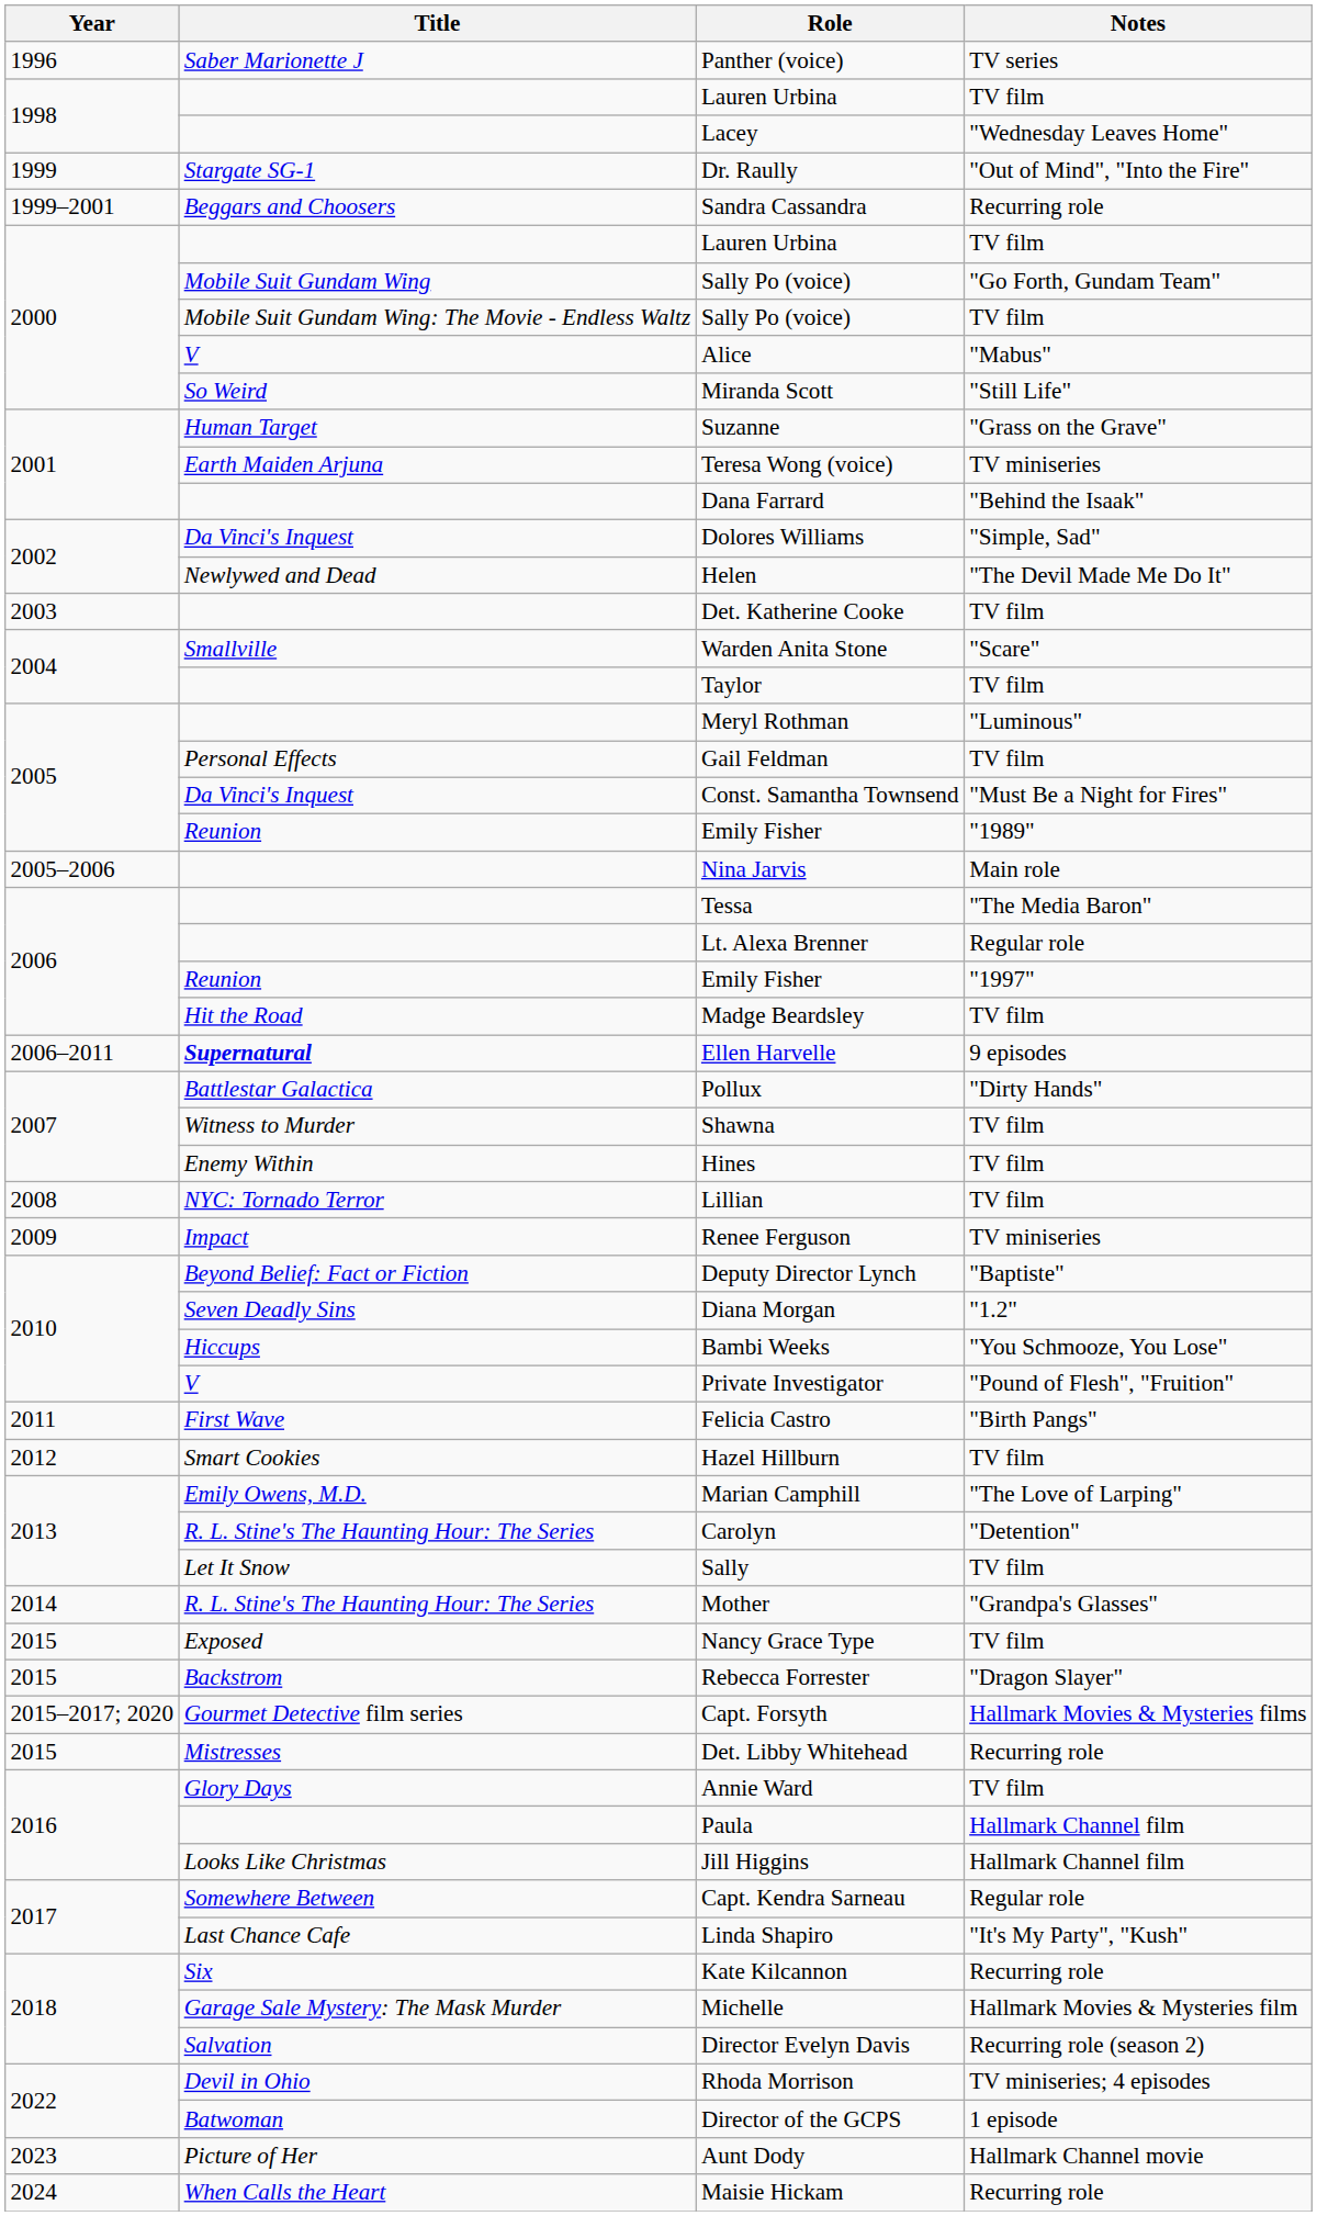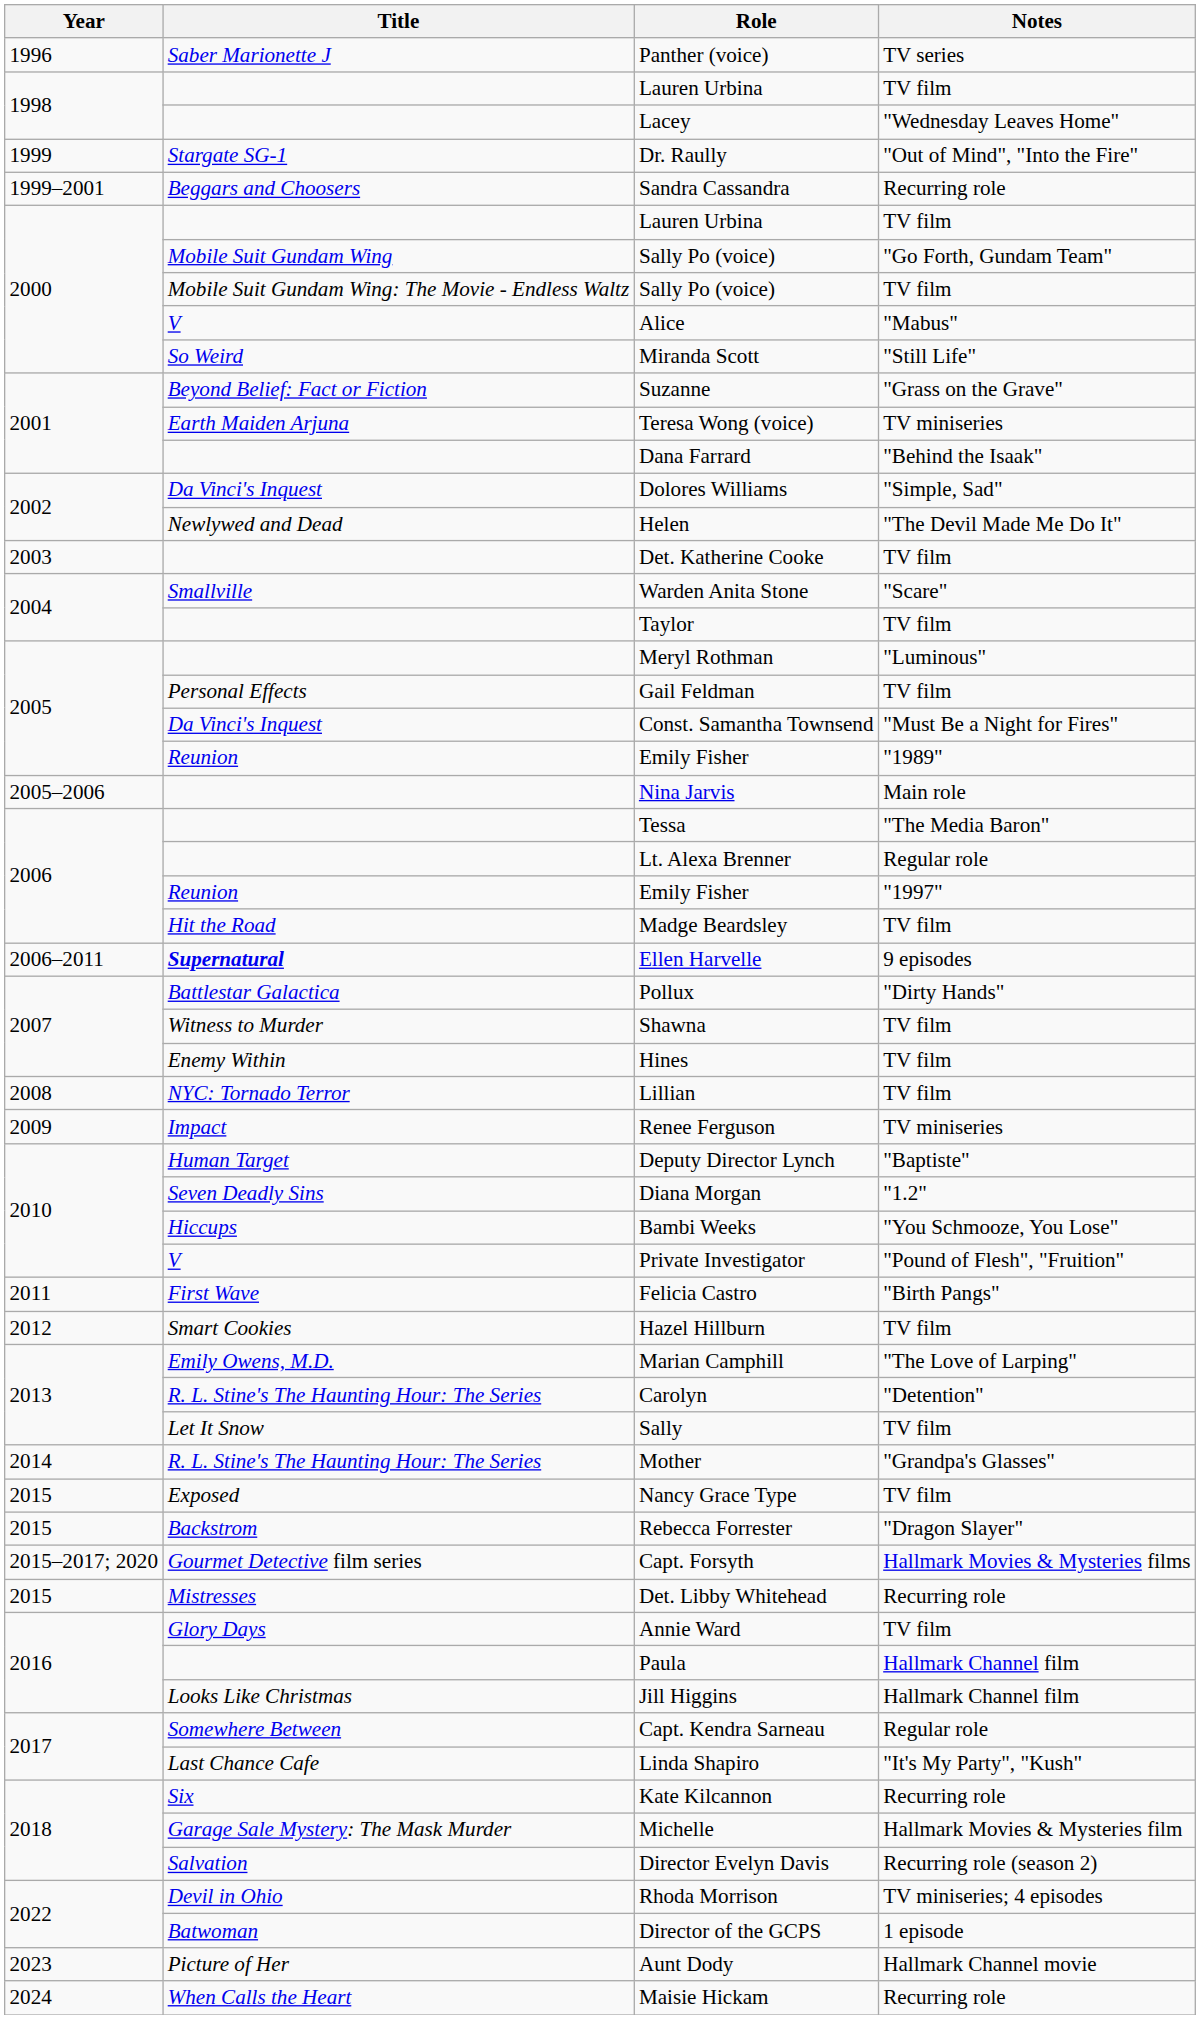 <table class="wikitable sortable">
 <tr>
 <th>Year</th>
 <th>Title</th>
 <th>Role</th>
 <th class="unsortable">Notes</th>
 </tr>
 <tr>
 <td>1996</td>
 <td><em><a href='#'>Saber Marionette J</a></em></td>
 <td>Panther (voice)</td>
 <td>TV series</td>
 </tr>
 <tr>
 <td rowspan=2>1998</td>
 <td><em></em></td>
 <td>Lauren Urbina</td>
 <td>TV film</td>
 </tr>
 <tr>
 <td><em></em></td>
 <td>Lacey</td>
 <td>"Wednesday Leaves Home"</td>
 </tr>
 <tr>
 <td>1999</td>
 <td><em><a href='#'>Stargate SG-1</a></em></td>
 <td>Dr. Raully</td>
 <td>"Out of Mind", "Into the Fire"</td>
 </tr>
 <tr>
 <td>1999–2001</td>
 <td><em><a href='#'>Beggars and Choosers</a></em></td>
 <td>Sandra Cassandra</td>
 <td>Recurring role</td>
 </tr>
 <tr>
 <td rowspan=5>2000</td>
 <td><em></em></td>
 <td>Lauren Urbina</td>
 <td>TV film</td>
 </tr>
 <tr>
 <td><em><a href='#'>Mobile Suit Gundam Wing</a></em></td>
 <td>Sally Po (voice)</td>
 <td>"Go Forth, Gundam Team"</td>
 </tr>
 <tr>
 <td><em>Mobile Suit Gundam Wing: The Movie - Endless Waltz</em></td>
 <td>Sally Po (voice)</td>
 <td>TV film</td>
 </tr>
 <tr>
 <td><em><a href='#'>V</a></em></td>
 <td>Alice</td>
 <td>"Mabus"</td>
 </tr>
 <tr>
 <td><em><a href='#'>So Weird</a></em></td>
 <td>Miranda Scott</td>
 <td>"Still Life"</td>
 </tr>
 <tr>
 <td rowspan=3>2001</td>
-<td><em><a href='#'>Human Target</a></em></td>
+<td><em><a href='#'>Beyond Belief: Fact or Fiction</a></em></td>
 <td>Suzanne</td>
 <td>"Grass on the Grave"</td>
 </tr>
 <tr>
 <td><em><a href='#'>Earth Maiden Arjuna</a></em></td>
 <td>Teresa Wong (voice)</td>
 <td>TV miniseries</td>
 </tr>
 <tr>
 <td><em></em></td>
 <td>Dana Farrard</td>
 <td>"Behind the Isaak"</td>
 </tr>
 <tr>
 <td rowspan=2>2002</td>
 <td><em><a href='#'>Da Vinci's Inquest</a></em></td>
 <td>Dolores Williams</td>
 <td>"Simple, Sad"</td>
 </tr>
 <tr>
 <td><em>Newlywed and Dead</em></td>
 <td>Helen</td>
 <td>"The Devil Made Me Do It"</td>
 </tr>
 <tr>
 <td>2003</td>
 <td><em></em></td>
 <td>Det. Katherine Cooke</td>
 <td>TV film</td>
 </tr>
 <tr>
 <td rowspan=2>2004</td>
 <td><em><a href='#'>Smallville</a></em></td>
 <td>Warden Anita Stone</td>
 <td>"Scare"</td>
 </tr>
 <tr>
 <td><em></em></td>
 <td>Taylor</td>
 <td>TV film</td>
 </tr>
 <tr>
 <td rowspan=4>2005</td>
 <td><em></em></td>
 <td>Meryl Rothman</td>
 <td>"Luminous"</td>
 </tr>
 <tr>
 <td><em>Personal Effects</em></td>
 <td>Gail Feldman</td>
 <td>TV film</td>
 </tr>
 <tr>
 <td><em><a href='#'>Da Vinci's Inquest</a></em></td>
 <td>Const. Samantha Townsend</td>
 <td>"Must Be a Night for Fires"</td>
 </tr>
 <tr>
 <td><em><a href='#'>Reunion</a></em></td>
 <td>Emily Fisher</td>
 <td>"1989"</td>
 </tr>
 <tr>
 <td>2005–2006</td>
 <td><em></em></td>
 <td><a href='#'>Nina Jarvis</a></td>
 <td>Main role</td>
 </tr>
 <tr>
 <td rowspan=4>2006</td>
 <td><em></em></td>
 <td>Tessa</td>
 <td>"The Media Baron"</td>
 </tr>
 <tr>
 <td><em></em></td>
 <td>Lt. Alexa Brenner</td>
 <td>Regular role</td>
 </tr>
 <tr>
 <td><em><a href='#'>Reunion</a></em></td>
 <td>Emily Fisher</td>
 <td>"1997"</td>
 </tr>
 <tr>
 <td><em><a href='#'>Hit the Road</a></em></td>
 <td>Madge Beardsley</td>
 <td>TV film</td>
 </tr>
 <tr>
 <td>2006–2011</td>
 <td><strong><em><a href='#'>Supernatural</a></em></strong></td>
 <td><a href='#'>Ellen Harvelle</a></td>
 <td>9 episodes</td>
 </tr>
 <tr>
 <td rowspan=3>2007</td>
 <td><em><a href='#'>Battlestar Galactica</a></em></td>
 <td>Pollux</td>
 <td>"Dirty Hands"</td>
 </tr>
 <tr>
 <td><em>Witness to Murder</em></td>
 <td>Shawna</td>
 <td>TV film</td>
 </tr>
 <tr>
 <td><em>Enemy Within</em></td>
 <td>Hines</td>
 <td>TV film</td>
 </tr>
 <tr>
 <td>2008</td>
 <td><em><a href='#'>NYC: Tornado Terror</a></em></td>
 <td>Lillian</td>
 <td>TV film</td>
 </tr>
 <tr>
 <td>2009</td>
 <td><em><a href='#'>Impact</a></em></td>
 <td>Renee Ferguson</td>
 <td>TV miniseries</td>
 </tr>
 <tr>
 <td rowspan=4>2010</td>
-<td><em><a href='#'>Beyond Belief: Fact or Fiction</a></em></td>
+<td><em><a href='#'>Human Target</a></em></td>
 <td>Deputy Director Lynch</td>
 <td>"Baptiste"</td>
 </tr>
 <tr>
 <td><em><a href='#'>Seven Deadly Sins</a></em></td>
 <td>Diana Morgan</td>
 <td>"1.2"</td>
 </tr>
 <tr>
 <td><em><a href='#'>Hiccups</a></em></td>
 <td>Bambi Weeks</td>
 <td>"You Schmooze, You Lose"</td>
 </tr>
 <tr>
 <td><em><a href='#'>V</a></em></td>
 <td>Private Investigator</td>
 <td>"Pound of Flesh", "Fruition"</td>
 </tr>
 <tr>
 <td>2011</td>
 <td><em><a href='#'>First Wave</a></em></td>
 <td>Felicia Castro</td>
 <td>"Birth Pangs"</td>
 </tr>
 <tr>
 <td>2012</td>
 <td><em>Smart Cookies</em></td>
 <td>Hazel Hillburn</td>
 <td>TV film</td>
 </tr>
 <tr>
 <td rowspan=3>2013</td>
 <td><em><a href='#'>Emily Owens, M.D.</a></em></td>
 <td>Marian Camphill</td>
 <td>"The Love of Larping"</td>
 </tr>
 <tr>
 <td><em><a href='#'>R. L. Stine's The Haunting Hour: The Series</a></em></td>
 <td>Carolyn</td>
 <td>"Detention"</td>
 </tr>
 <tr>
 <td><em>Let It Snow</em></td>
 <td>Sally</td>
 <td>TV film</td>
 </tr>
 <tr>
 <td>2014</td>
 <td><em><a href='#'>R. L. Stine's The Haunting Hour: The Series</a></em></td>
 <td>Mother</td>
 <td>"Grandpa's Glasses"</td>
 </tr>
 <tr>
 <td>2015</td>
 <td><em>Exposed</em></td>
 <td>Nancy Grace Type</td>
 <td>TV film</td>
 </tr>
 <tr>
 <td>2015</td>
 <td><em><a href='#'>Backstrom</a></em></td>
 <td>Rebecca Forrester</td>
 <td>"Dragon Slayer"</td>
 </tr>
 <tr>
 <td>2015–2017; 2020</td>
 <td><em><a href='#'>Gourmet Detective</a></em> film series</td>
 <td>Capt. Forsyth</td>
 <td><a href='#'>Hallmark Movies & Mysteries</a> films</td>
 </tr>
 <tr>
 <td>2015</td>
 <td><em><a href='#'>Mistresses</a></em></td>
 <td>Det. Libby Whitehead</td>
 <td>Recurring role</td>
 </tr>
 <tr>
 <td rowspan=3>2016</td>
 <td><em><a href='#'>Glory Days</a></em></td>
 <td>Annie Ward</td>
 <td>TV film</td>
 </tr>
 <tr>
 <td><em></em></td>
 <td>Paula</td>
 <td><a href='#'>Hallmark Channel</a> film</td>
 </tr>
 <tr>
 <td><em>Looks Like Christmas</em></td>
 <td>Jill Higgins</td>
 <td>Hallmark Channel film</td>
 </tr>
 <tr>
 <td rowspan=2>2017</td>
 <td><em><a href='#'>Somewhere Between</a></em></td>
 <td>Capt. Kendra Sarneau</td>
 <td>Regular role</td>
 </tr>
 <tr>
 <td><em>Last Chance Cafe</em></td>
 <td>Linda Shapiro</td>
 <td>"It's My Party", "Kush"</td>
 </tr>
 <tr>
 <td rowspan=3>2018</td>
 <td><em><a href='#'>Six</a></em></td>
 <td>Kate Kilcannon</td>
 <td>Recurring role</td>
 </tr>
 <tr>
 <td><em><a href='#'>Garage Sale Mystery</a>: The Mask Murder</em></td>
 <td>Michelle</td>
 <td>Hallmark Movies & Mysteries film</td>
 </tr>
 <tr>
 <td><em><a href='#'>Salvation</a></em></td>
 <td>Director Evelyn Davis</td>
 <td>Recurring role (season 2)</td>
 </tr>
 <tr>
 <td rowspan=2>2022</td>
 <td><em><a href='#'>Devil in Ohio</a></em></td>
 <td>Rhoda Morrison</td>
 <td>TV miniseries; 4 episodes</td>
 </tr>
 <tr>
 <td><em><a href='#'>Batwoman</a></em></td>
 <td>Director of the GCPS</td>
 <td>1 episode</td>
 </tr>
 <tr>
 <td>2023</td>
 <td><em>Picture of Her</em></td>
 <td>Aunt Dody</td>
 <td>Hallmark Channel movie</td>
 </tr>
 <tr>
 <td>2024</td>
 <td><em><a href='#'>When Calls the Heart</a></em></td>
 <td>Maisie Hickam</td>
 <td>Recurring role</td>
 </tr>
 </table>
